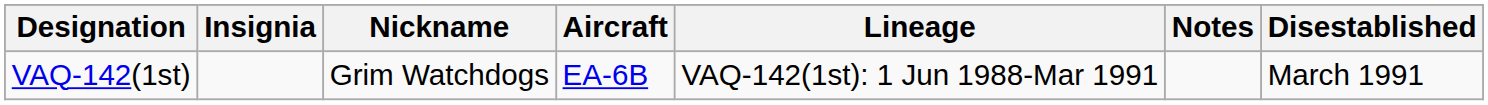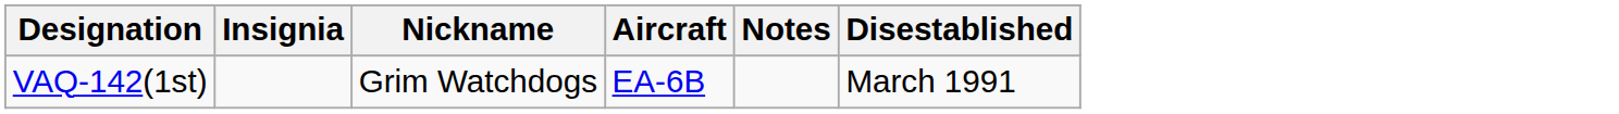 <table class="wikitable">
 <tr>
 <th>Designation</th>
 <th>Insignia</th>
 <th>Nickname</th>
 <th>Aircraft</th>
-<th>Lineage</th>
 <th>Notes</th>
 <th>Disestablished</th>
 </tr>
 <tr>
 <td><a href='#'>VAQ-142</a>(1st)</td>
 <td></td>
 <td>Grim Watchdogs</td>
 <td><a href='#'>EA-6B</a></td>
-<td style="white-space: nowrap;">VAQ-142(1st): 1 Jun 1988-Mar 1991</td>
 <td></td>
 <td>March 1991</td>
 </tr>
 </table>
